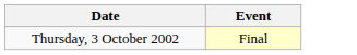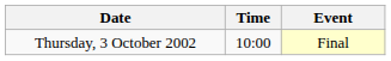 <table class = "wikitable" style="text-align:center;">
 <tr>
 <th width=220>Date</th>
+<th width=50>Time</th>
 <th width=100>Event</th>
 </tr>
 <tr>
 <td>Thursday, 3 October 2002</td>
+<td>10:00</td>
 <td bgcolor=ffffcc>Final</td>
 </tr>
 </table>
